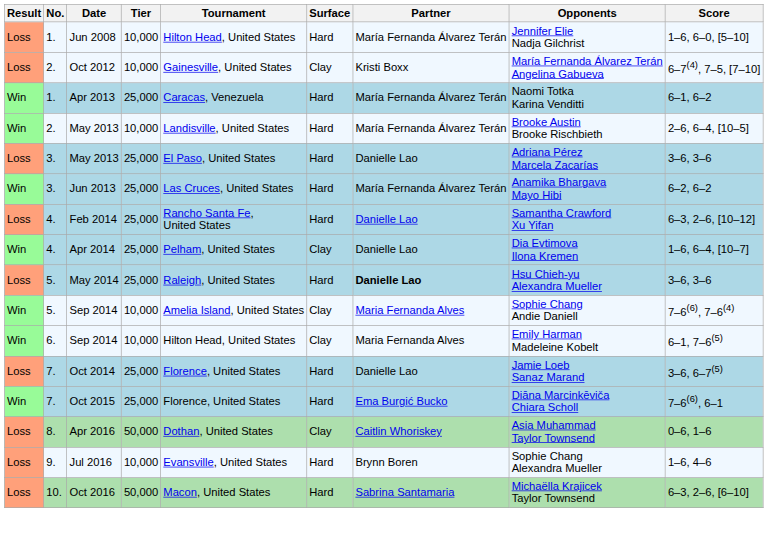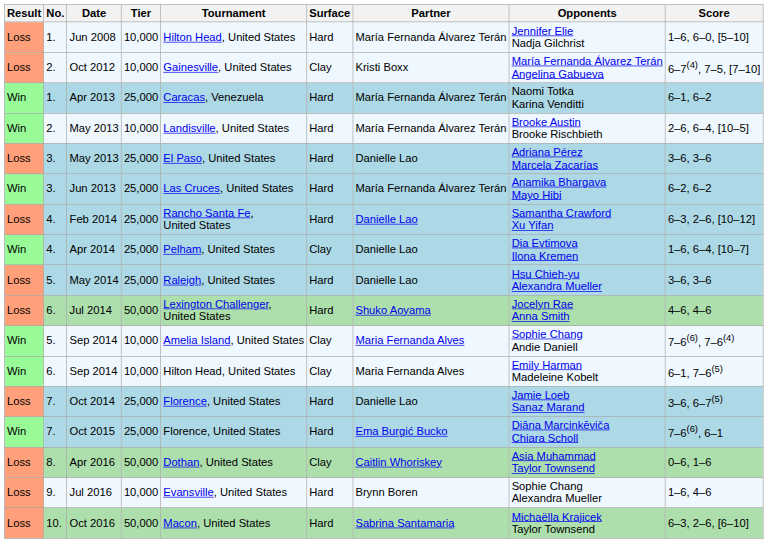 <table class="sortable wikitable">
 <tr>
 <th>Result</th>
 <th>No.</th>
 <th>Date</th>
 <th>Tier</th>
 <th>Tournament</th>
 <th>Surface</th>
 <th>Partner</th>
 <th>Opponents</th>
 <th class="unsortable">Score</th>
 </tr>
 <tr style="background:#f0f8ff;">
 <td style="background:#ffa07a;">Loss</td>
 <td>1.</td>
 <td>Jun 2008</td>
 <td>10,000</td>
 <td><a href='#'>Hilton Head</a>, United States</td>
 <td>Hard</td>
 <td> María Fernanda Álvarez Terán</td>
 <td> <a href='#'>Jennifer Elie</a> <br>  Nadja Gilchrist</td>
 <td>1–6, 6–0, [5–10]</td>
 </tr>
 <tr style="background:#f0f8ff;">
 <td style="background:#ffa07a;">Loss</td>
 <td>2.</td>
 <td>Oct 2012</td>
 <td>10,000</td>
 <td><a href='#'>Gainesville</a>, United States</td>
 <td>Clay</td>
 <td> Kristi Boxx</td>
 <td> <a href='#'>María Fernanda Álvarez Terán</a> <br>  <a href='#'>Angelina Gabueva</a></td>
 <td>6–7<sup>(4)</sup>, 7–5, [7–10]</td>
 </tr>
 <tr style="background:lightblue;">
 <td style="background:#98fb98;">Win</td>
 <td>1.</td>
 <td>Apr 2013</td>
 <td>25,000</td>
 <td><a href='#'>Caracas</a>, Venezuela</td>
 <td>Hard</td>
 <td> María Fernanda Álvarez Terán</td>
 <td> Naomi Totka <br>  Karina Venditti</td>
 <td>6–1, 6–2</td>
 </tr>
 <tr style="background:#f0f8ff;">
 <td style="background:#98fb98;">Win</td>
 <td>2.</td>
 <td>May 2013</td>
 <td>10,000</td>
 <td><a href='#'>Landisville</a>, United States</td>
 <td>Hard</td>
 <td> María Fernanda Álvarez Terán</td>
 <td> <a href='#'>Brooke Austin</a> <br>  Brooke Rischbieth</td>
 <td>2–6, 6–4, [10–5]</td>
 </tr>
 <tr style="background:lightblue;">
 <td style="background:#ffa07a;">Loss</td>
 <td>3.</td>
 <td>May 2013</td>
 <td>25,000</td>
 <td><a href='#'>El Paso</a>, United States</td>
 <td>Hard</td>
 <td> Danielle Lao</td>
 <td> <a href='#'>Adriana Pérez</a> <br>  <a href='#'>Marcela Zacarías</a></td>
 <td>3–6, 3–6</td>
 </tr>
 <tr style="background:lightblue;">
 <td style="background:#98fb98;">Win</td>
 <td>3.</td>
 <td>Jun 2013</td>
 <td>25,000</td>
 <td><a href='#'>Las Cruces</a>, United States</td>
 <td>Hard</td>
 <td> María Fernanda Álvarez Terán</td>
 <td> <a href='#'>Anamika Bhargava</a> <br>  <a href='#'>Mayo Hibi</a></td>
 <td>6–2, 6–2</td>
 </tr>
 <tr style="background:lightblue;">
 <td style="background:#ffa07a;">Loss</td>
 <td>4.</td>
 <td>Feb 2014</td>
 <td>25,000</td>
 <td><a href='#'>Rancho Santa Fe</a>, <br>United States</td>
 <td>Hard</td>
 <td> <a href='#'>Danielle Lao</a></td>
 <td> <a href='#'>Samantha Crawford</a> <br>  <a href='#'>Xu Yifan</a></td>
 <td>6–3, 2–6, [10–12]</td>
 </tr>
 <tr style="background:lightblue;">
 <td style="background:#98fb98;">Win</td>
 <td>4.</td>
 <td>Apr 2014</td>
 <td>25,000</td>
 <td><a href='#'>Pelham</a>, United States</td>
 <td>Clay</td>
 <td> Danielle Lao</td>
 <td> <a href='#'>Dia Evtimova</a> <br>  <a href='#'>Ilona Kremen</a></td>
 <td>1–6, 6–4, [10–7]</td>
 </tr>
 <tr style="background:lightblue;">
 <td style="background:#ffa07a;">Loss</td>
 <td>5.</td>
 <td>May 2014</td>
 <td>25,000</td>
 <td><a href='#'>Raleigh</a>, United States</td>
 <td>Hard</td>
-<td><strong> Danielle Lao</strong></td>
+<td> Danielle Lao</td>
 <td> <a href='#'>Hsu Chieh-yu</a> <br>  <a href='#'>Alexandra Mueller</a></td>
 <td>3–6, 3–6</td>
+</tr>
+<tr style="background:#addfad;">
+<td style="background:#ffa07a;">Loss</td>
+<td>6.</td>
+<td>Jul 2014</td>
+<td>50,000</td>
+<td><a href='#'>Lexington Challenger</a>, <br>United States</td>
+<td>Hard</td>
+<td> <a href='#'>Shuko Aoyama</a></td>
+<td> <a href='#'>Jocelyn Rae</a> <br>  <a href='#'>Anna Smith</a></td>
+<td>4–6, 4–6</td>
 </tr>
 <tr style="background:#f0f8ff;">
 <td style="background:#98fb98;">Win</td>
 <td>5.</td>
 <td>Sep 2014</td>
 <td>10,000</td>
 <td><a href='#'>Amelia Island</a>, United States</td>
 <td>Clay</td>
 <td> <a href='#'>Maria Fernanda Alves</a></td>
 <td> <a href='#'>Sophie Chang</a> <br>  Andie Daniell</td>
 <td>7–6<sup>(6)</sup>, 7–6<sup>(4)</sup></td>
 </tr>
 <tr style="background:#f0f8ff;">
 <td style="background:#98fb98;">Win</td>
 <td>6.</td>
 <td>Sep 2014</td>
 <td>10,000</td>
 <td>Hilton Head, United States</td>
 <td>Clay</td>
 <td> Maria Fernanda Alves</td>
 <td> <a href='#'>Emily Harman</a> <br>  Madeleine Kobelt</td>
 <td>6–1, 7–6<sup>(5)</sup></td>
 </tr>
 <tr style="background:lightblue;">
 <td style="background:#ffa07a;">Loss</td>
 <td>7.</td>
 <td>Oct 2014</td>
 <td>25,000</td>
 <td><a href='#'>Florence</a>, United States</td>
 <td>Hard</td>
 <td> Danielle Lao</td>
 <td> <a href='#'>Jamie Loeb</a> <br>  <a href='#'>Sanaz Marand</a></td>
 <td>3–6, 6–7<sup>(5)</sup></td>
 </tr>
 <tr style="background:lightblue;">
 <td style="background:#98fb98;">Win</td>
 <td>7.</td>
 <td>Oct 2015</td>
 <td>25,000</td>
 <td>Florence, United States</td>
 <td>Hard</td>
 <td> <a href='#'>Ema Burgić Bucko</a></td>
 <td> <a href='#'>Diāna Marcinkēviča</a> <br>  <a href='#'>Chiara Scholl</a></td>
 <td>7–6<sup>(6)</sup>, 6–1</td>
 </tr>
 <tr style="background:#addfad;">
 <td style="background:#ffa07a;">Loss</td>
 <td>8.</td>
 <td>Apr 2016</td>
 <td>50,000</td>
 <td><a href='#'>Dothan</a>, United States</td>
 <td>Clay</td>
 <td> <a href='#'>Caitlin Whoriskey</a></td>
 <td> <a href='#'>Asia Muhammad</a> <br>  <a href='#'>Taylor Townsend</a></td>
 <td>0–6, 1–6</td>
 </tr>
 <tr style="background:#f0f8ff;">
 <td style="background:#ffa07a;">Loss</td>
 <td>9.</td>
 <td>Jul 2016</td>
 <td>10,000</td>
 <td><a href='#'>Evansville</a>, United States</td>
 <td>Hard</td>
 <td> Brynn Boren</td>
 <td> Sophie Chang <br>  Alexandra Mueller</td>
 <td>1–6, 4–6</td>
 </tr>
 <tr style="background:#addfad;">
 <td style="background:#ffa07a;">Loss</td>
 <td>10.</td>
 <td>Oct 2016</td>
 <td>50,000</td>
 <td><a href='#'>Macon</a>, United States</td>
 <td>Hard</td>
 <td> <a href='#'>Sabrina Santamaria</a></td>
 <td> <a href='#'>Michaëlla Krajicek</a> <br>  Taylor Townsend</td>
 <td>6–3, 2–6, [6–10]</td>
 </tr>
 </table>
